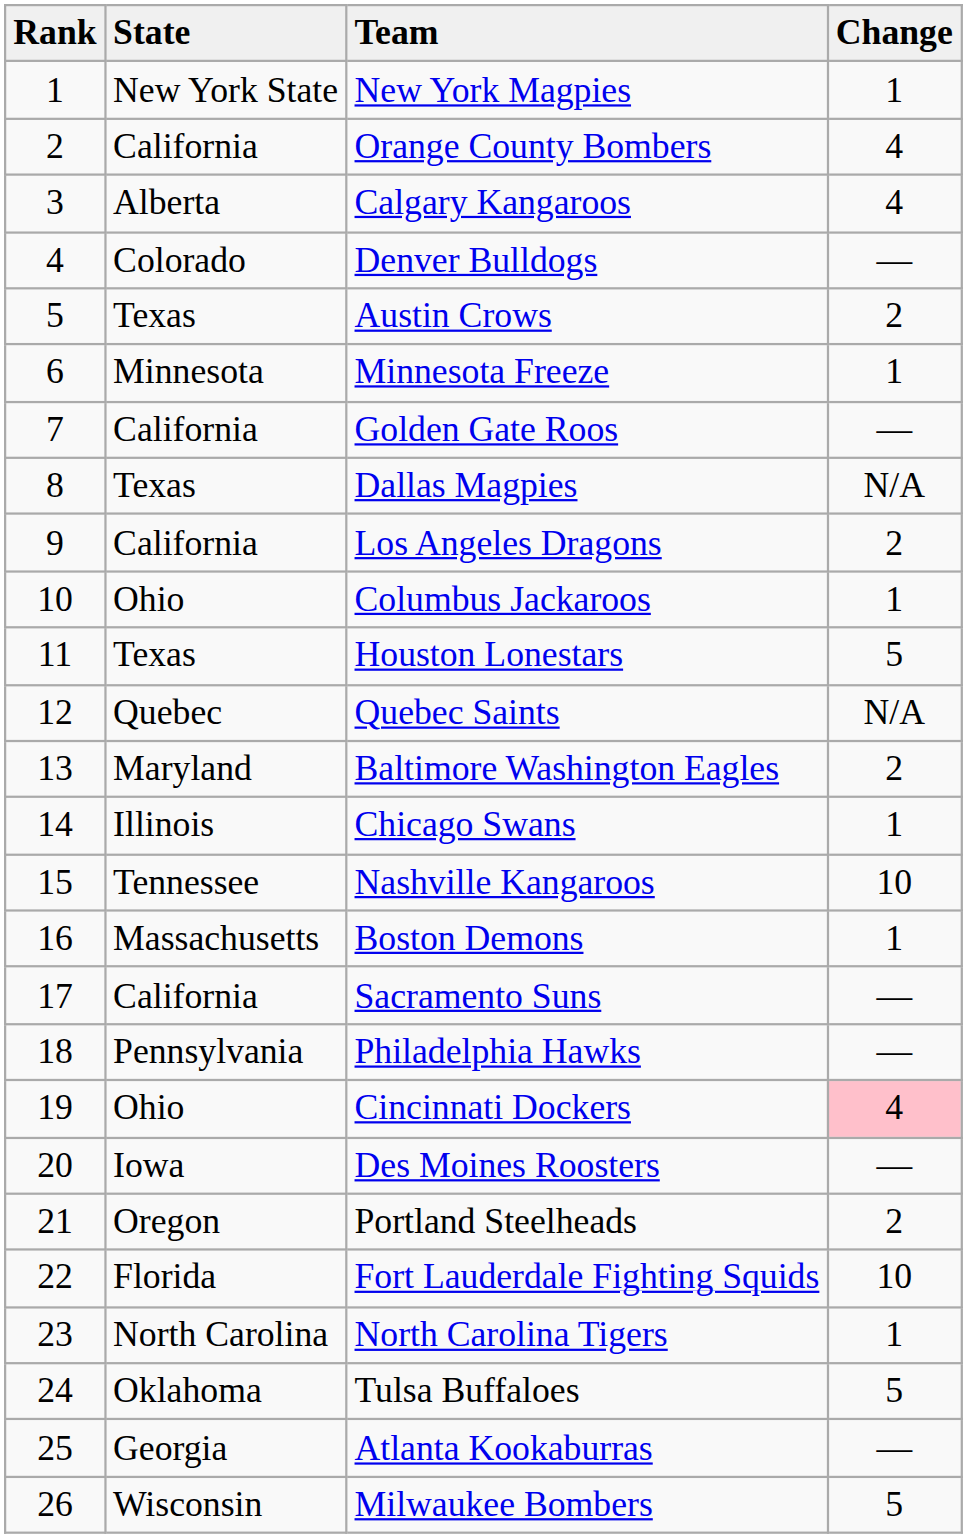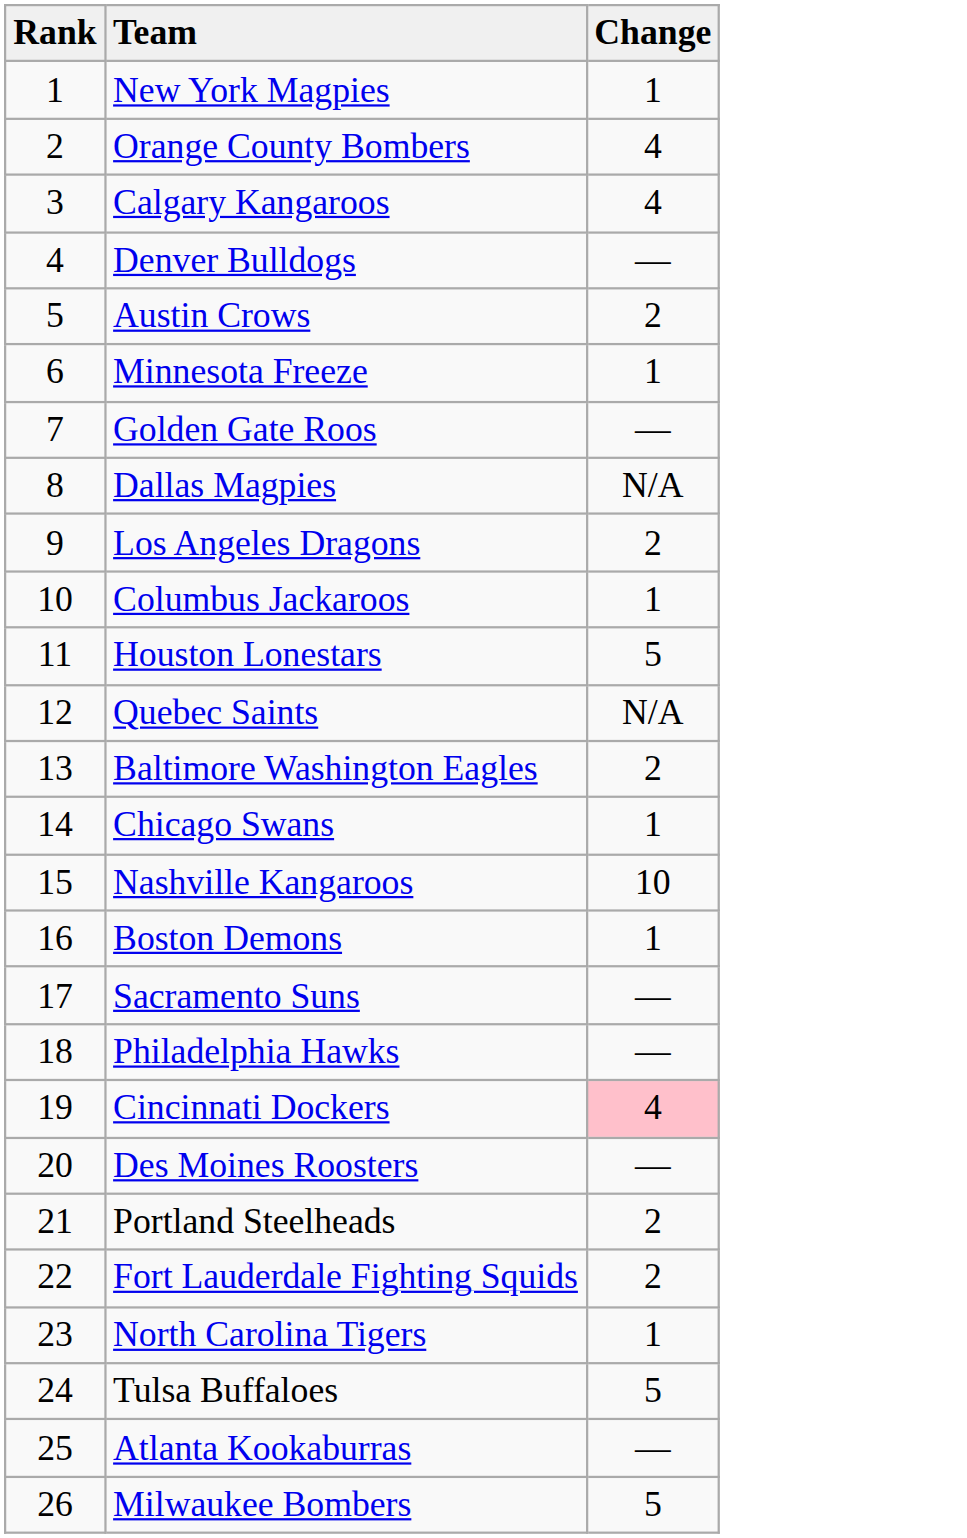 <table class="wikitable sortable" style="text-align: center;">
 <tr>
 <td align="left" style="background:#f0f0f0;"><strong>Rank</strong></td>
-<td align="left" style="background:#f0f0f0;"><strong>State</strong></td>
 <td align="left" style="background:#f0f0f0;"><strong>Team</strong></td>
 <td align="left" style="background:#f0f0f0;"><strong>Change</strong></td>
 </tr>
 <tr>
 <td>1</td>
-<td align="left"> New York State</td>
 <td align="left"><a href='#'>New York Magpies</a></td>
 <td> 1</td>
 </tr>
 <tr>
 <td>2</td>
-<td align="left"> California</td>
 <td align="left"><a href='#'>Orange County Bombers</a></td>
 <td> 4</td>
 </tr>
 <tr>
 <td>3</td>
-<td align="left"> Alberta</td>
 <td align="left"><a href='#'>Calgary Kangaroos</a></td>
 <td> 4</td>
 </tr>
 <tr>
 <td>4</td>
-<td align="left"> Colorado</td>
 <td align="left"><a href='#'>Denver Bulldogs</a></td>
 <td>—</td>
 </tr>
 <tr>
 <td>5</td>
-<td align="left"> Texas</td>
 <td align="left"><a href='#'>Austin Crows</a></td>
 <td> 2</td>
 </tr>
 <tr>
 <td>6</td>
-<td align="left"> Minnesota</td>
 <td align="left"><a href='#'>Minnesota Freeze</a></td>
 <td> 1</td>
 </tr>
 <tr>
 <td>7</td>
-<td align="left"> California</td>
 <td align="left"><a href='#'>Golden Gate Roos</a></td>
 <td>—</td>
 </tr>
 <tr>
 <td>8</td>
-<td align="left"> Texas</td>
 <td align="left"><a href='#'>Dallas Magpies</a></td>
 <td>N/A</td>
 </tr>
 <tr>
 <td>9</td>
-<td align="left"> California</td>
 <td align="left"><a href='#'>Los Angeles Dragons</a></td>
 <td> 2</td>
 </tr>
 <tr>
 <td>10</td>
-<td align="left"> Ohio</td>
 <td align="left"><a href='#'>Columbus Jackaroos</a></td>
 <td> 1</td>
 </tr>
 <tr>
 <td>11</td>
-<td align="left"> Texas</td>
 <td align="left"><a href='#'>Houston Lonestars</a></td>
 <td> 5</td>
 </tr>
 <tr>
 <td>12</td>
-<td align="left"> Quebec</td>
 <td align="left"><a href='#'>Quebec Saints</a></td>
 <td>N/A</td>
 </tr>
 <tr>
 <td>13</td>
-<td align="left"> Maryland</td>
 <td align="left"><a href='#'>Baltimore Washington Eagles</a></td>
 <td> 2</td>
 </tr>
 <tr>
 <td>14</td>
-<td align="left"> Illinois</td>
 <td align="left"><a href='#'>Chicago Swans</a></td>
 <td> 1</td>
 </tr>
 <tr>
 <td>15</td>
-<td align="left"> Tennessee</td>
 <td align="left"><a href='#'>Nashville Kangaroos</a></td>
 <td> 10</td>
 </tr>
 <tr>
 <td>16</td>
-<td align="left"> Massachusetts</td>
 <td align="left"><a href='#'>Boston Demons</a></td>
 <td> 1</td>
 </tr>
 <tr>
 <td>17</td>
-<td align="left"> California</td>
 <td align="left"><a href='#'>Sacramento Suns</a></td>
 <td>—</td>
 </tr>
 <tr>
 <td>18</td>
-<td align="left"> Pennsylvania</td>
 <td align="left"><a href='#'>Philadelphia Hawks</a></td>
 <td>—</td>
 </tr>
 <tr>
 <td>19</td>
-<td align="left"> Ohio</td>
 <td align="left"><a href='#'>Cincinnati Dockers</a></td>
 <td style="background: pink;"> 4</td>
 </tr>
 <tr>
 <td>20</td>
-<td align="left"> Iowa</td>
 <td align="left"><a href='#'>Des Moines Roosters</a></td>
 <td>—</td>
 </tr>
 <tr>
 <td>21</td>
-<td align="left"> Oregon</td>
 <td align="left">Portland Steelheads</td>
 <td> 2</td>
 </tr>
 <tr>
 <td>22</td>
-<td align="left"> Florida</td>
 <td align="left"><a href='#'>Fort Lauderdale Fighting Squids</a></td>
-<td> 10</td>
+<td> 2</td>
 </tr>
 <tr>
 <td>23</td>
-<td align="left"> North Carolina</td>
 <td align="left"><a href='#'>North Carolina Tigers</a></td>
 <td> 1</td>
 </tr>
 <tr>
 <td>24</td>
-<td align="left"> Oklahoma</td>
 <td align="left">Tulsa Buffaloes</td>
 <td> 5</td>
 </tr>
 <tr>
 <td>25</td>
-<td align="left"> Georgia</td>
 <td align="left"><a href='#'>Atlanta Kookaburras</a></td>
 <td>—</td>
 </tr>
 <tr>
 <td>26</td>
-<td align="left"> Wisconsin</td>
 <td align="left"><a href='#'>Milwaukee Bombers</a></td>
 <td> 5</td>
 </tr>
 </table>
